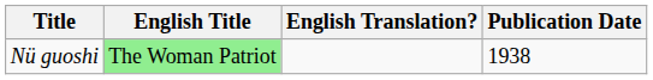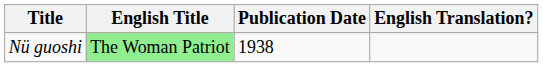 <table class="wikitable">
 <tr>
 <th>Title</th>
 <th>English Title</th>
+<th>Publication Date</th>
 <th>English Translation?</th>
-<th>Publication Date</th>
 </tr>
 <tr>
 <td><em>Nü guoshi</em></td>
 <td style="background: lightgreen;">The Woman Patriot</td>
+<td>1938</td>
 <td></td>
-<td>1938</td>
 </tr>
 </table>
